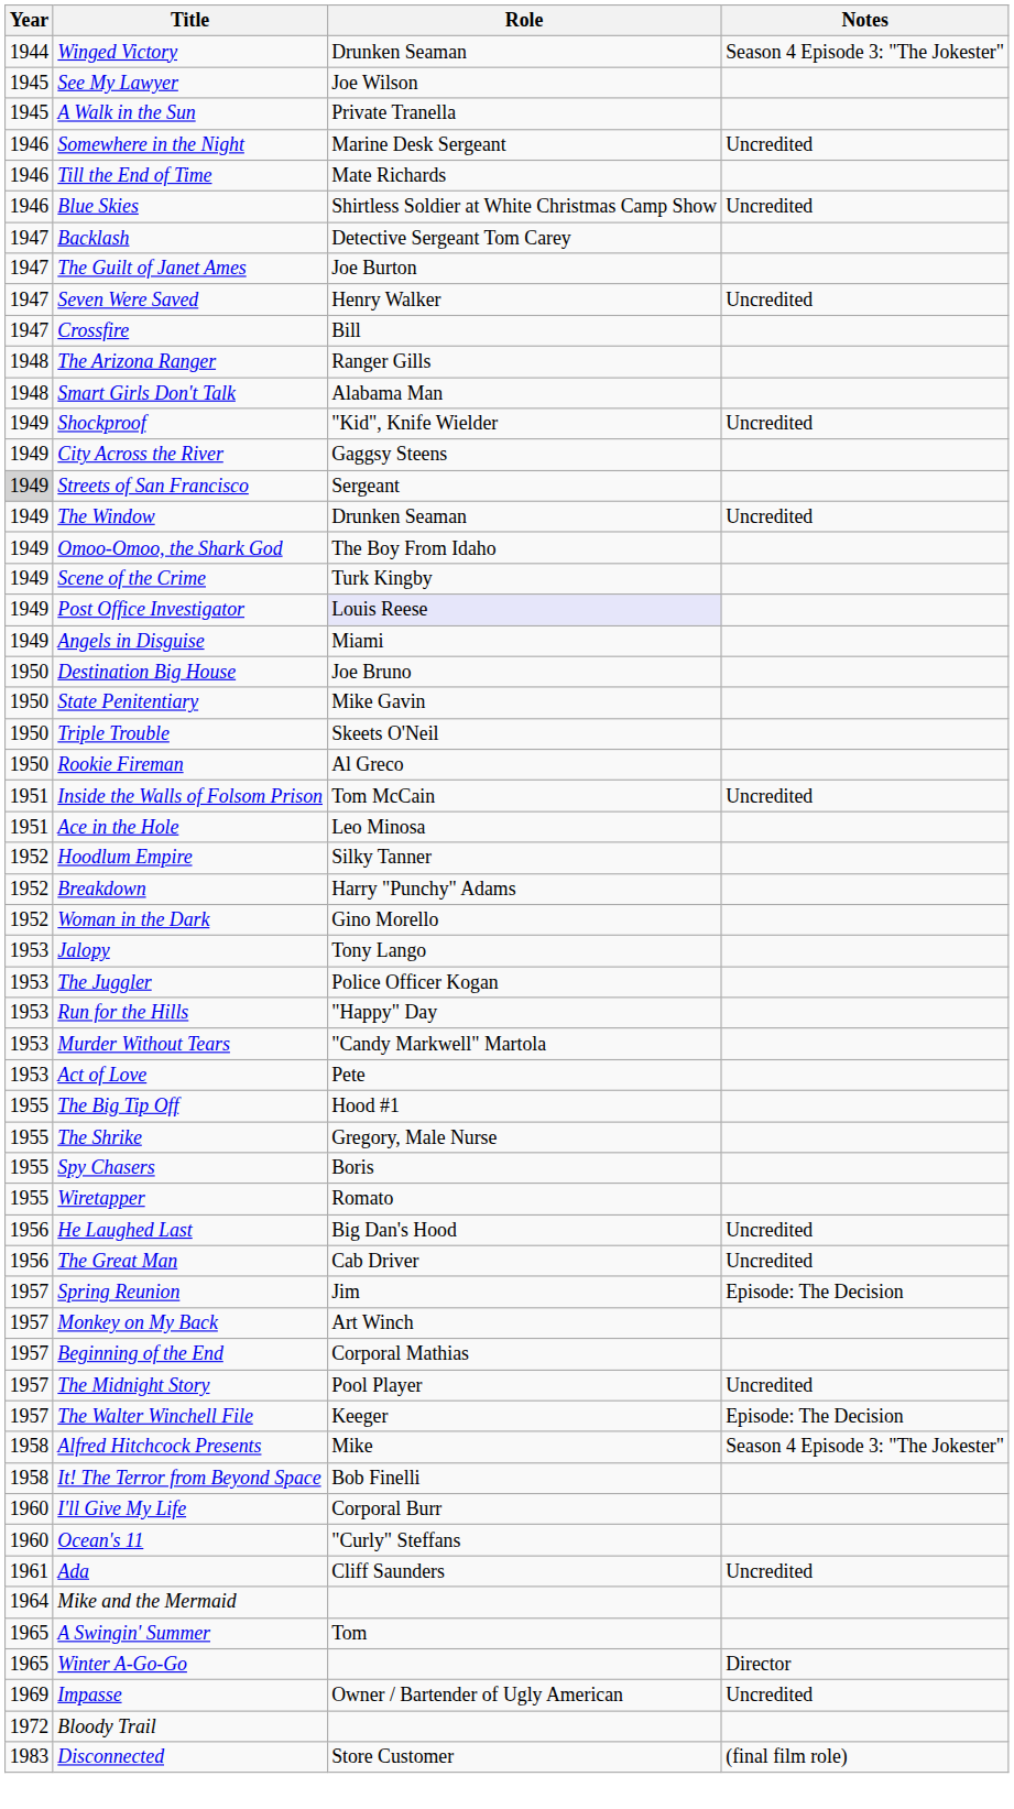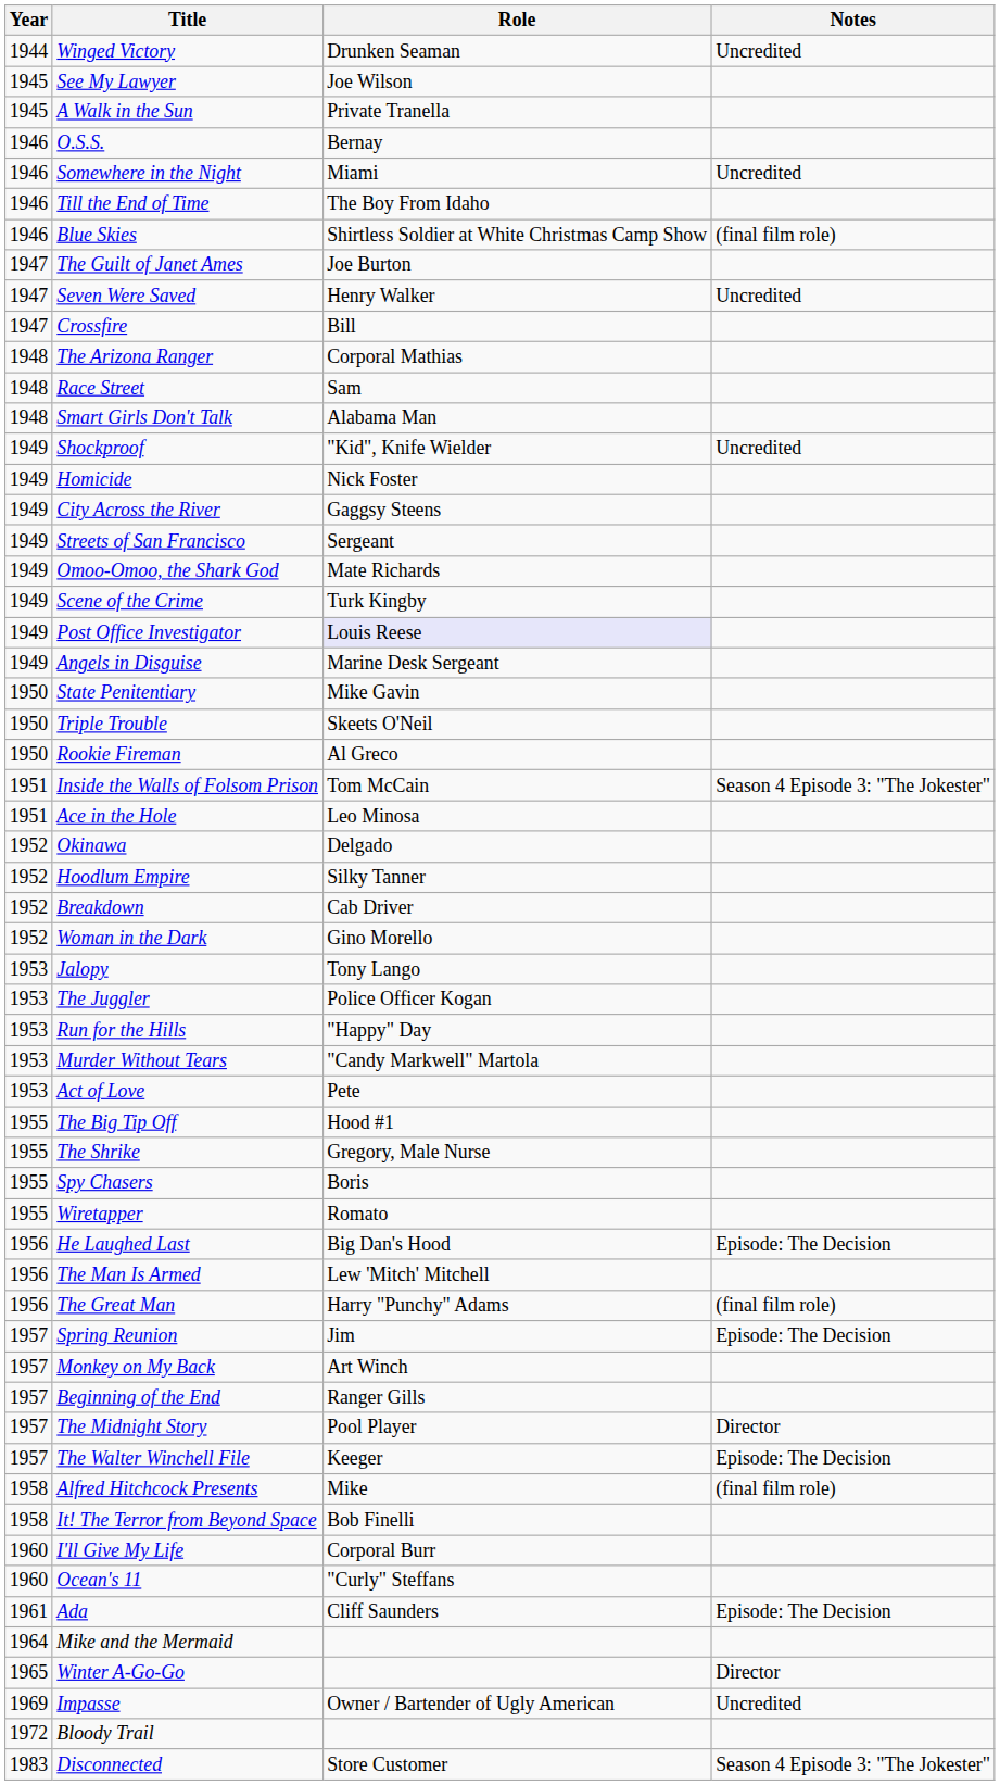 <table class="wikitable sortable">
 <tr>
 <th>Year</th>
 <th>Title</th>
 <th>Role</th>
 <th class = "unsortable">Notes</th>
 </tr>
 <tr>
 <td>1944</td>
 <td><em><a href='#'>Winged Victory</a></em></td>
 <td>Drunken Seaman</td>
-<td>Season 4 Episode 3: "The Jokester"</td>
+<td>Uncredited</td>
 </tr>
 <tr>
 <td>1945</td>
 <td><em><a href='#'>See My Lawyer</a></em></td>
 <td>Joe Wilson</td>
 <td></td>
 </tr>
 <tr>
 <td>1945</td>
 <td><em><a href='#'>A Walk in the Sun</a></em></td>
 <td>Private Tranella</td>
 <td></td>
 </tr>
 <tr>
 <td>1946</td>
+<td><em><a href='#'>O.S.S.</a></em></td>
+<td>Bernay</td>
+<td></td>
+</tr>
+<tr>
+<td>1946</td>
 <td><em><a href='#'>Somewhere in the Night</a></em></td>
-<td>Marine Desk Sergeant</td>
+<td>Miami</td>
 <td>Uncredited</td>
 </tr>
 <tr>
 <td>1946</td>
 <td><em><a href='#'>Till the End of Time</a></em></td>
-<td>Mate Richards</td>
+<td>The Boy From Idaho</td>
 <td></td>
 </tr>
 <tr>
 <td>1946</td>
 <td><em><a href='#'>Blue Skies</a></em></td>
 <td>Shirtless Soldier at White Christmas Camp Show</td>
-<td>Uncredited</td>
-</tr>
-<tr>
-<td>1947</td>
-<td><em><a href='#'>Backlash</a></em></td>
-<td>Detective Sergeant Tom Carey</td>
-<td></td>
+<td>(final film role)</td>
 </tr>
 <tr>
 <td>1947</td>
 <td><em><a href='#'>The Guilt of Janet Ames</a></em></td>
 <td>Joe Burton</td>
 <td></td>
 </tr>
 <tr>
 <td>1947</td>
 <td><em><a href='#'>Seven Were Saved</a></em></td>
 <td>Henry Walker</td>
 <td>Uncredited</td>
 </tr>
 <tr>
 <td>1947</td>
 <td><em><a href='#'>Crossfire</a></em></td>
 <td>Bill</td>
 <td></td>
 </tr>
 <tr>
 <td>1948</td>
 <td><em><a href='#'>The Arizona Ranger</a></em></td>
-<td>Ranger Gills</td>
+<td>Corporal Mathias</td>
+<td></td>
+</tr>
+<tr>
+<td>1948</td>
+<td><em><a href='#'>Race Street</a></em></td>
+<td>Sam</td>
 <td></td>
 </tr>
 <tr>
 <td>1948</td>
 <td><em><a href='#'>Smart Girls Don't Talk</a></em></td>
 <td>Alabama Man</td>
 <td></td>
 </tr>
 <tr>
 <td>1949</td>
 <td><em><a href='#'>Shockproof</a></em></td>
 <td>"Kid", Knife Wielder</td>
 <td>Uncredited</td>
 </tr>
 <tr>
 <td>1949</td>
+<td><em><a href='#'>Homicide</a></em></td>
+<td>Nick Foster</td>
+<td></td>
+</tr>
+<tr>
+<td>1949</td>
 <td><em><a href='#'>City Across the River</a></em></td>
 <td>Gaggsy Steens</td>
 <td></td>
 </tr>
 <tr>
-<td style="background: lightgrey;">1949</td>
+<td>1949</td>
 <td><em><a href='#'>Streets of San Francisco</a></em></td>
 <td>Sergeant</td>
 <td></td>
 </tr>
 <tr>
 <td>1949</td>
-<td><em><a href='#'>The Window</a></em></td>
-<td>Drunken Seaman</td>
-<td>Uncredited</td>
-</tr>
-<tr>
-<td>1949</td>
 <td><em><a href='#'>Omoo-Omoo, the Shark God</a></em></td>
-<td>The Boy From Idaho</td>
+<td>Mate Richards</td>
 <td></td>
 </tr>
 <tr>
 <td>1949</td>
 <td><em><a href='#'>Scene of the Crime</a></em></td>
 <td>Turk Kingby</td>
 <td></td>
 </tr>
 <tr>
 <td>1949</td>
 <td><em><a href='#'>Post Office Investigator</a></em></td>
 <td style="background: lavender;">Louis Reese</td>
 <td></td>
 </tr>
 <tr>
 <td>1949</td>
 <td><em><a href='#'>Angels in Disguise</a></em></td>
-<td>Miami</td>
-<td></td>
-</tr>
-<tr>
-<td>1950</td>
-<td><em><a href='#'>Destination Big House</a></em></td>
-<td>Joe Bruno</td>
+<td>Marine Desk Sergeant</td>
 <td></td>
 </tr>
 <tr>
 <td>1950</td>
 <td><em><a href='#'>State Penitentiary</a></em></td>
 <td>Mike Gavin</td>
 <td></td>
 </tr>
 <tr>
 <td>1950</td>
 <td><em><a href='#'>Triple Trouble</a></em></td>
 <td>Skeets O'Neil</td>
 <td></td>
 </tr>
 <tr>
 <td>1950</td>
 <td><em><a href='#'>Rookie Fireman</a></em></td>
 <td>Al Greco</td>
 <td></td>
 </tr>
 <tr>
 <td>1951</td>
 <td><em><a href='#'>Inside the Walls of Folsom Prison</a></em></td>
 <td>Tom McCain</td>
-<td>Uncredited</td>
+<td>Season 4 Episode 3: "The Jokester"</td>
 </tr>
 <tr>
 <td>1951</td>
 <td><em><a href='#'>Ace in the Hole</a></em></td>
 <td>Leo Minosa</td>
+<td></td>
+</tr>
+<tr>
+<td>1952</td>
+<td><em><a href='#'>Okinawa</a></em></td>
+<td>Delgado</td>
 <td></td>
 </tr>
 <tr>
 <td>1952</td>
 <td><em><a href='#'>Hoodlum Empire</a></em></td>
 <td>Silky Tanner</td>
 <td></td>
 </tr>
 <tr>
 <td>1952</td>
 <td><em><a href='#'>Breakdown</a></em></td>
-<td>Harry "Punchy" Adams</td>
+<td>Cab Driver</td>
 <td></td>
 </tr>
 <tr>
 <td>1952</td>
 <td><em><a href='#'>Woman in the Dark</a></em></td>
 <td>Gino Morello</td>
 <td></td>
 </tr>
 <tr>
 <td>1953</td>
 <td><em><a href='#'>Jalopy</a></em></td>
 <td>Tony Lango</td>
 <td></td>
 </tr>
 <tr>
 <td>1953</td>
 <td><em><a href='#'>The Juggler</a></em></td>
 <td>Police Officer Kogan</td>
 <td></td>
 </tr>
 <tr>
 <td>1953</td>
 <td><em><a href='#'>Run for the Hills</a></em></td>
 <td>"Happy" Day</td>
 <td></td>
 </tr>
 <tr>
 <td>1953</td>
 <td><em><a href='#'>Murder Without Tears</a></em></td>
 <td>"Candy Markwell" Martola</td>
 <td></td>
 </tr>
 <tr>
 <td>1953</td>
 <td><em><a href='#'>Act of Love</a></em></td>
 <td>Pete</td>
 <td></td>
 </tr>
 <tr>
 <td>1955</td>
 <td><em><a href='#'>The Big Tip Off</a></em></td>
 <td>Hood #1</td>
 <td></td>
 </tr>
 <tr>
 <td>1955</td>
 <td><em><a href='#'>The Shrike</a></em></td>
 <td>Gregory, Male Nurse</td>
 <td></td>
 </tr>
 <tr>
 <td>1955</td>
 <td><em><a href='#'>Spy Chasers</a></em></td>
 <td>Boris</td>
 <td></td>
 </tr>
 <tr>
 <td>1955</td>
 <td><em><a href='#'>Wiretapper</a></em></td>
 <td>Romato</td>
 <td></td>
 </tr>
 <tr>
 <td>1956</td>
 <td><em><a href='#'>He Laughed Last</a></em></td>
 <td>Big Dan's Hood</td>
-<td>Uncredited</td>
+<td>Episode: The Decision</td>
+</tr>
+<tr>
+<td>1956</td>
+<td><em><a href='#'>The Man Is Armed</a></em></td>
+<td>Lew 'Mitch' Mitchell</td>
+<td></td>
 </tr>
 <tr>
 <td>1956</td>
 <td><em><a href='#'>The Great Man</a></em></td>
-<td>Cab Driver</td>
-<td>Uncredited</td>
+<td>Harry "Punchy" Adams</td>
+<td>(final film role)</td>
 </tr>
 <tr>
 <td>1957</td>
 <td><em><a href='#'>Spring Reunion</a></em></td>
 <td>Jim</td>
 <td>Episode: The Decision</td>
 </tr>
 <tr>
 <td>1957</td>
 <td><em><a href='#'>Monkey on My Back</a></em></td>
 <td>Art Winch</td>
 <td></td>
 </tr>
 <tr>
 <td>1957</td>
 <td><em><a href='#'>Beginning of the End</a></em></td>
-<td>Corporal Mathias</td>
+<td>Ranger Gills</td>
 <td></td>
 </tr>
 <tr>
 <td>1957</td>
 <td><em><a href='#'>The Midnight Story</a></em></td>
 <td>Pool Player</td>
-<td>Uncredited</td>
+<td>Director</td>
 </tr>
 <tr>
 <td>1957</td>
 <td><em><a href='#'>The Walter Winchell File</a></em></td>
 <td>Keeger</td>
 <td>Episode: The Decision</td>
 </tr>
 <tr>
 <td>1958</td>
 <td><em><a href='#'>Alfred Hitchcock Presents</a></em></td>
 <td>Mike</td>
-<td>Season 4 Episode 3: "The Jokester"</td>
+<td>(final film role)</td>
 </tr>
 <tr>
 <td>1958</td>
 <td><em><a href='#'>It! The Terror from Beyond Space</a></em></td>
 <td>Bob Finelli</td>
 <td></td>
 </tr>
 <tr>
 <td>1960</td>
 <td><em><a href='#'>I'll Give My Life</a></em></td>
 <td>Corporal Burr</td>
 <td></td>
 </tr>
 <tr>
 <td>1960</td>
 <td><em><a href='#'>Ocean's 11</a></em></td>
 <td>"Curly" Steffans</td>
 <td></td>
 </tr>
 <tr>
 <td>1961</td>
 <td><em><a href='#'>Ada</a></em></td>
 <td>Cliff Saunders</td>
-<td>Uncredited</td>
+<td>Episode: The Decision</td>
 </tr>
 <tr>
 <td>1964</td>
 <td><em>Mike and the Mermaid</em></td>
 <td></td>
-<td></td>
-</tr>
-<tr>
-<td>1965</td>
-<td><em><a href='#'>A Swingin' Summer</a></em></td>
-<td>Tom</td>
 <td></td>
 </tr>
 <tr>
 <td>1965</td>
 <td><em><a href='#'>Winter A-Go-Go</a></em></td>
 <td></td>
 <td>Director</td>
 </tr>
 <tr>
 <td>1969</td>
 <td><em><a href='#'>Impasse</a></em></td>
 <td>Owner / Bartender of Ugly American</td>
 <td>Uncredited</td>
 </tr>
 <tr>
 <td>1972</td>
 <td><em>Bloody Trail</em></td>
 <td></td>
 <td></td>
 </tr>
 <tr>
 <td>1983</td>
 <td><em><a href='#'>Disconnected</a></em></td>
 <td>Store Customer</td>
-<td>(final film role)</td>
+<td>Season 4 Episode 3: "The Jokester"</td>
 </tr>
 </table>
